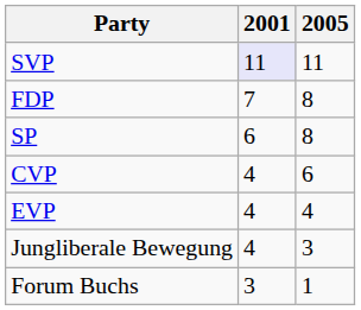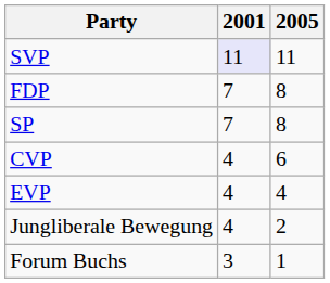 <table class="wikitable">
 <tr>
 <th>Party</th>
 <th>2001</th>
 <th>2005</th>
 </tr>
 <tr>
 <td><a href='#'>SVP</a></td>
 <td style="background: lavender;">11</td>
 <td>11</td>
 </tr>
 <tr>
 <td><a href='#'>FDP</a></td>
 <td>7</td>
 <td>8</td>
 </tr>
 <tr>
 <td><a href='#'>SP</a></td>
-<td>6</td>
+<td>7</td>
 <td>8</td>
 </tr>
 <tr>
 <td><a href='#'>CVP</a></td>
 <td>4</td>
 <td>6</td>
 </tr>
 <tr>
 <td><a href='#'>EVP</a></td>
 <td>4</td>
 <td>4</td>
 </tr>
 <tr>
 <td>Jungliberale Bewegung</td>
 <td>4</td>
-<td>3</td>
+<td>2</td>
 </tr>
 <tr>
 <td>Forum Buchs</td>
 <td>3</td>
 <td>1</td>
 </tr>
 </table>
